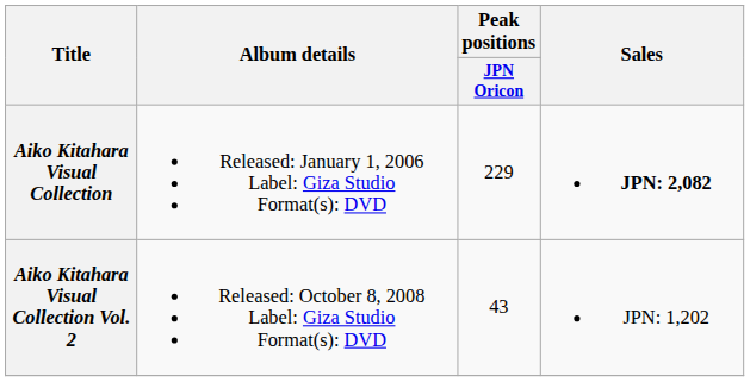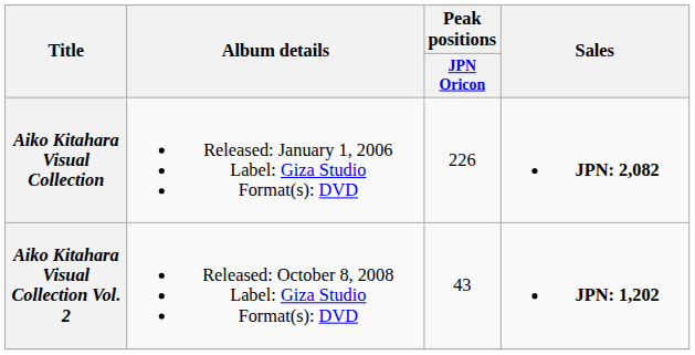 <table class="wikitable plainrowheaders" style="text-align:center;">
 <tr>
 <th rowspan="2">Title</th>
 <th style="width:16em;" rowspan="2">Album details</th>
 <th colspan="1">Peak positions</th>
 <th style="width:10em;" rowspan="2">Sales</th>
 </tr>
 <tr>
 <th style="width:3em;font-size:85%"><a href='#'>JPN<br>Oricon</a><br></th>
 </tr>
 <tr>
 <th scope="row"><em>Aiko Kitahara Visual Collection</em></th>
 <td><br><ul><li>Released: January 1, 2006</li><li>Label: <a href='#'>Giza Studio</a></li><li>Format(s): <a href='#'>DVD</a></li></ul></td>
-<td>229</td>
+<td>226</td>
 <td><strong><br><ul><li>JPN: 2,082</li></ul></strong></td>
 </tr>
 <tr>
 <th scope="row"><em>Aiko Kitahara Visual Collection Vol. 2</em></th>
 <td><br><ul><li>Released: October 8, 2008</li><li>Label: <a href='#'>Giza Studio</a></li><li>Format(s): <a href='#'>DVD</a></li></ul></td>
 <td>43</td>
-<td><br><ul><li>JPN: 1,202</li></ul></td>
+<td><strong><br><ul><li>JPN: 1,202</li></ul></strong></td>
 </tr>
 <tr>
 </tr>
 </table>
